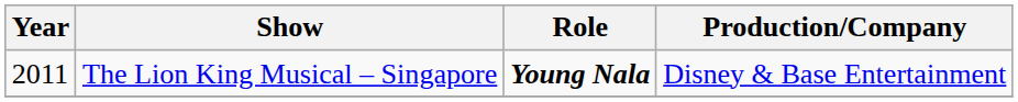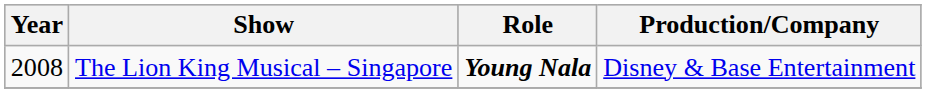 <table class="wikitable">
 <tr>
 <th>Year</th>
 <th>Show</th>
 <th>Role</th>
 <th>Production/Company</th>
 </tr>
 <tr>
-<td>2011</td>
+<td>2008</td>
 <td><a href='#'>The Lion King Musical – Singapore</a></td>
 <td><strong><em>Young Nala</em></strong></td>
 <td><a href='#'>Disney & Base Entertainment</a></td>
 </tr>
 <tr>
 </tr>
 </table>
